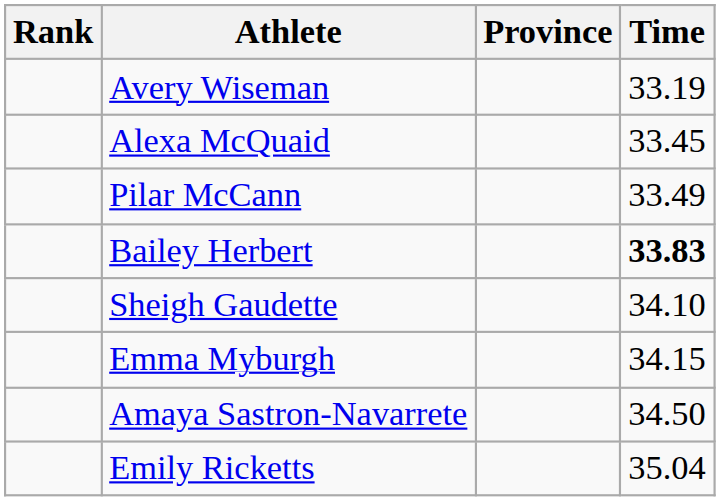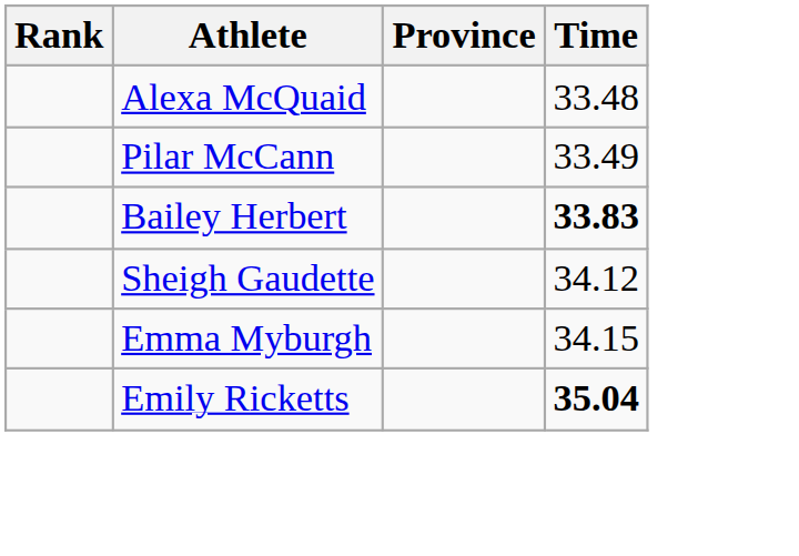 <table class="wikitable sortable" style="text-align:center">
 <tr>
 <th>Rank</th>
 <th>Athlete</th>
 <th>Province</th>
 <th>Time</th>
 </tr>
 <tr>
 <td></td>
-<td align=left><a href='#'>Avery Wiseman</a></td>
-<td style="text-align:left;"></td>
-<td>33.19</td>
-</tr>
-<tr>
-<td></td>
 <td align=left><a href='#'>Alexa McQuaid</a></td>
 <td style="text-align:left;"></td>
-<td>33.45</td>
+<td>33.48</td>
 </tr>
 <tr>
 <td></td>
 <td align=left><a href='#'>Pilar McCann</a></td>
 <td style="text-align:left;"></td>
 <td>33.49</td>
 </tr>
 <tr>
 <td></td>
 <td align=left><a href='#'>Bailey Herbert</a></td>
 <td style="text-align:left;"></td>
 <td><strong>33.83</strong></td>
 </tr>
 <tr>
 <td></td>
 <td align=left><a href='#'>Sheigh Gaudette</a></td>
 <td style="text-align:left;"></td>
-<td>34.10</td>
+<td>34.12</td>
 </tr>
 <tr>
 <td></td>
 <td align=left><a href='#'>Emma Myburgh</a></td>
 <td style="text-align:left;"></td>
 <td>34.15</td>
 </tr>
 <tr>
 <td></td>
-<td align=left><a href='#'>Amaya Sastron-Navarrete</a></td>
-<td style="text-align:left;"></td>
-<td>34.50</td>
-</tr>
-<tr>
-<td></td>
 <td align=left><a href='#'>Emily Ricketts</a></td>
 <td style="text-align:left;"></td>
-<td>35.04</td>
+<td><strong>35.04</strong></td>
 </tr>
 </table>
